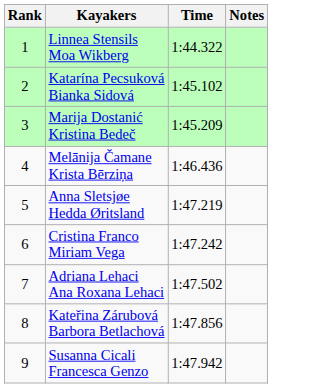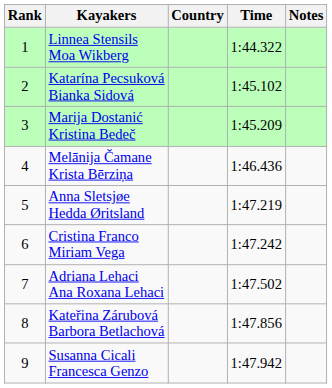 <table class="wikitable" style="text-align:center">
 <tr>
 <th>Rank</th>
 <th>Kayakers</th>
+<th>Country</th>
 <th>Time</th>
 <th>Notes</th>
 </tr>
 <tr bgcolor=bbffbb>
 <td>1</td>
 <td align=left><a href='#'>Linnea Stensils</a><br><a href='#'>Moa Wikberg</a></td>
+<td align=left></td>
 <td>1:44.322</td>
 <td></td>
 </tr>
 <tr bgcolor=bbffbb>
 <td>2</td>
 <td align=left><a href='#'>Katarína Pecsuková</a><br><a href='#'>Bianka Sidová</a></td>
+<td align=left></td>
 <td>1:45.102</td>
 <td></td>
 </tr>
 <tr bgcolor=bbffbb>
 <td>3</td>
 <td align=left><a href='#'>Marija Dostanić</a><br><a href='#'>Kristina Bedeč</a></td>
+<td align=left></td>
 <td>1:45.209</td>
 <td></td>
 </tr>
 <tr>
 <td>4</td>
 <td align=left><a href='#'>Melānija Čamane</a><br><a href='#'>Krista Bērziņa</a></td>
+<td align=left></td>
 <td>1:46.436</td>
 <td></td>
 </tr>
 <tr>
 <td>5</td>
 <td align=left><a href='#'>Anna Sletsjøe</a><br><a href='#'>Hedda Øritsland</a></td>
+<td align=left></td>
 <td>1:47.219</td>
 <td></td>
 </tr>
 <tr>
 <td>6</td>
 <td align=left><a href='#'>Cristina Franco</a><br><a href='#'>Miriam Vega</a></td>
+<td align=left></td>
 <td>1:47.242</td>
 <td></td>
 </tr>
 <tr>
 <td>7</td>
 <td align=left><a href='#'>Adriana Lehaci</a><br><a href='#'>Ana Roxana Lehaci</a></td>
+<td align=left></td>
 <td>1:47.502</td>
 <td></td>
 </tr>
 <tr>
 <td>8</td>
 <td align=left><a href='#'>Kateřina Zárubová</a><br><a href='#'>Barbora Betlachová</a></td>
+<td align=left></td>
 <td>1:47.856</td>
 <td></td>
 </tr>
 <tr>
 <td>9</td>
 <td align=left><a href='#'>Susanna Cicali</a><br><a href='#'>Francesca Genzo</a></td>
+<td align=left></td>
 <td>1:47.942</td>
 <td></td>
 </tr>
 </table>
